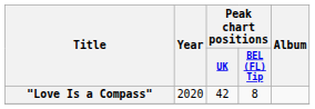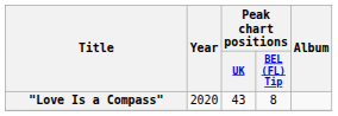 <table class="wikitable plainrowheaders" style="text-align:center;">
 <tr>
 <th scope="col" rowspan="2" style="width:15em;">Title</th>
 <th scope="col" rowspan="2">Year</th>
 <th scope="col" colspan="2">Peak chart positions</th>
 <th scope="col" rowspan="2">Album</th>
 </tr>
 <tr>
 <th scope="col" style="width:3em;font-size:85%;"><a href='#'>UK</a><br></th>
 <th scope="col" style="width:3em;font-size:85%;"><a href='#'>BEL<br>(FL)<br>Tip</a><br></th>
 </tr>
 <tr>
 <th scope="row">"Love Is a Compass"<br></th>
 <td>2020</td>
-<td>42</td>
+<td>43</td>
 <td>8</td>
 <td></td>
 </tr>
 <tr>
 </tr>
 </table>
